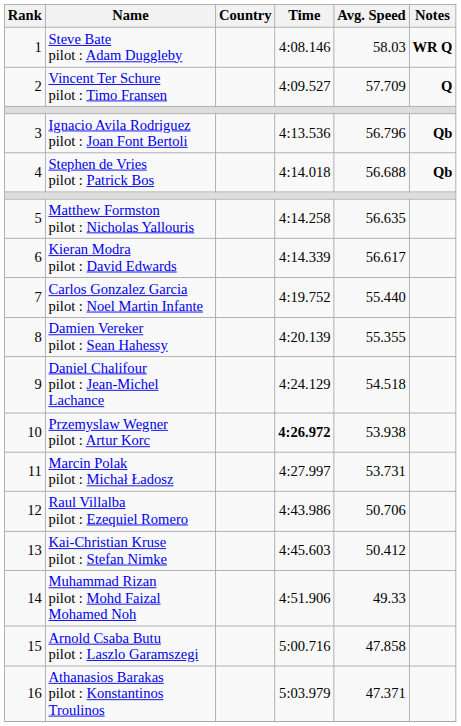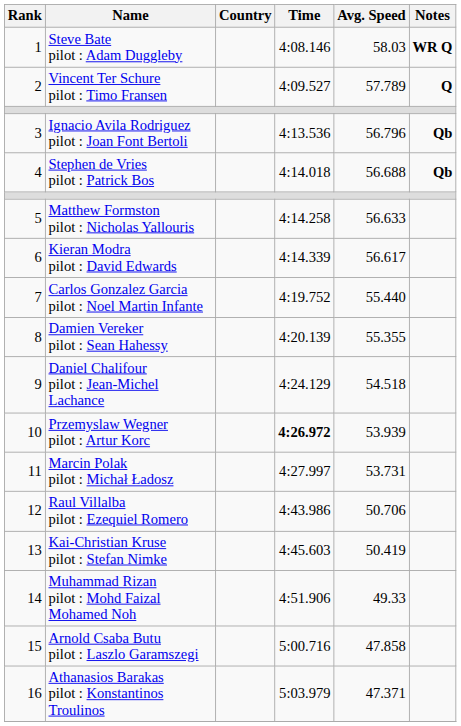 <table class="wikitable sortable">
 <tr>
 <th width=20>Rank</th>
 <th width=180>Name</th>
 <th>Country</th>
 <th>Time</th>
 <th>Avg. Speed</th>
 <th>Notes</th>
 </tr>
 <tr>
 <td align=right>1</td>
 <td><a href='#'>Steve Bate</a><br>pilot : <a href='#'>Adam Duggleby</a></td>
 <td></td>
 <td align=right>4:08.146</td>
 <td align=right>58.03</td>
 <td align=right><strong>WR Q</strong></td>
 </tr>
 <tr>
 <td align=right>2</td>
 <td><a href='#'>Vincent Ter Schure</a><br>pilot : <a href='#'>Timo Fransen</a></td>
 <td></td>
 <td align=right>4:09.527</td>
-<td align=right>57.709</td>
+<td align=right>57.789</td>
 <td align=right><strong>Q </strong></td>
 </tr>
 <tr bgcolor="#dddddd">
 <td colspan="6"></td>
 </tr>
 <tr>
 <td align=right>3</td>
 <td><a href='#'>Ignacio Avila Rodriguez</a><br>pilot : <a href='#'>Joan Font Bertoli</a></td>
 <td></td>
 <td align=right>4:13.536</td>
 <td align=right>56.796</td>
 <td align=right><strong>Qb </strong></td>
 </tr>
 <tr>
 <td align=right>4</td>
 <td><a href='#'>Stephen de Vries</a><br>pilot : <a href='#'>Patrick Bos</a></td>
 <td></td>
 <td align=right>4:14.018</td>
 <td align=right>56.688</td>
 <td align=right><strong>Qb</strong></td>
 </tr>
 <tr bgcolor="#dddddd">
 <td colspan="6"></td>
 </tr>
 <tr>
 <td align=right>5</td>
 <td><a href='#'>Matthew Formston</a><br>pilot : <a href='#'>Nicholas Yallouris</a></td>
 <td></td>
 <td align=right>4:14.258</td>
-<td align=right>56.635</td>
+<td align=right>56.633</td>
 <td align=right></td>
 </tr>
 <tr>
 <td align=right>6</td>
 <td><a href='#'>Kieran Modra</a><br>pilot : <a href='#'>David Edwards</a></td>
 <td></td>
 <td align=right>4:14.339</td>
 <td align=right>56.617</td>
 <td align=right></td>
 </tr>
 <tr>
 <td align=right>7</td>
 <td><a href='#'>Carlos Gonzalez Garcia</a><br>pilot : <a href='#'>Noel Martin Infante</a></td>
 <td></td>
 <td align=right>4:19.752</td>
 <td align=right>55.440</td>
 <td align=right></td>
 </tr>
 <tr>
 <td align=right>8</td>
 <td><a href='#'>Damien Vereker</a><br>pilot : <a href='#'>Sean Hahessy</a></td>
 <td></td>
 <td align=right>4:20.139</td>
 <td align=right>55.355</td>
 <td align=right></td>
 </tr>
 <tr>
 <td align=right>9</td>
 <td><a href='#'>Daniel Chalifour</a><br>pilot : <a href='#'>Jean-Michel Lachance</a></td>
 <td></td>
 <td align=right>4:24.129</td>
 <td align=right>54.518</td>
 <td align=right></td>
 </tr>
 <tr>
 <td align=right>10</td>
 <td><a href='#'>Przemyslaw Wegner</a><br>pilot : <a href='#'>Artur Korc</a></td>
 <td></td>
 <td align=right><strong>4:26.972</strong></td>
-<td align=right>53.938</td>
+<td align=right>53.939</td>
 <td align=right></td>
 </tr>
 <tr>
 <td align=right>11</td>
 <td><a href='#'>Marcin Polak</a><br>pilot : <a href='#'>Michał Ładosz</a></td>
 <td></td>
 <td align=right>4:27.997</td>
 <td align=right>53.731</td>
 <td align=right></td>
 </tr>
 <tr>
 <td align=right>12</td>
 <td><a href='#'>Raul Villalba</a><br>pilot : <a href='#'>Ezequiel Romero</a></td>
 <td></td>
 <td align=right>4:43.986</td>
 <td align=right>50.706</td>
 <td align=right></td>
 </tr>
 <tr>
 <td align=right>13</td>
 <td><a href='#'>Kai-Christian Kruse</a><br>pilot : <a href='#'>Stefan Nimke</a></td>
 <td></td>
 <td align=right>4:45.603</td>
-<td align=right>50.412</td>
+<td align=right>50.419</td>
 <td align=right></td>
 </tr>
 <tr>
 <td align=right>14</td>
 <td><a href='#'>Muhammad Rizan</a><br>pilot : <a href='#'>Mohd Faizal Mohamed Noh</a></td>
 <td></td>
 <td align=right>4:51.906</td>
 <td align=right>49.33</td>
 <td align=right></td>
 </tr>
 <tr>
 <td align=right>15</td>
 <td><a href='#'>Arnold Csaba Butu</a><br>pilot : <a href='#'>Laszlo Garamszegi</a></td>
 <td></td>
 <td align=right>5:00.716</td>
 <td align=right>47.858</td>
 <td align=right></td>
 </tr>
 <tr>
 <td align=right>16</td>
 <td><a href='#'>Athanasios Barakas</a><br>pilot : <a href='#'>Konstantinos Troulinos</a></td>
 <td></td>
 <td align=right>5:03.979</td>
 <td align=right>47.371</td>
 <td align=right></td>
 </tr>
 <tr>
 </tr>
 </table>
